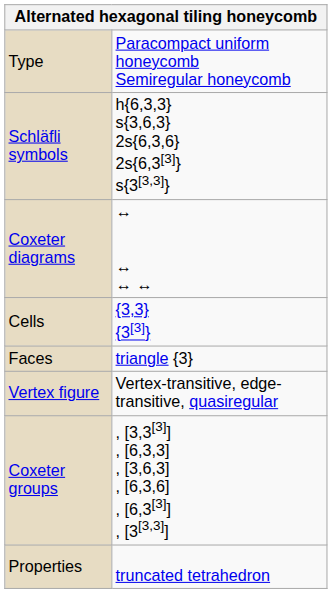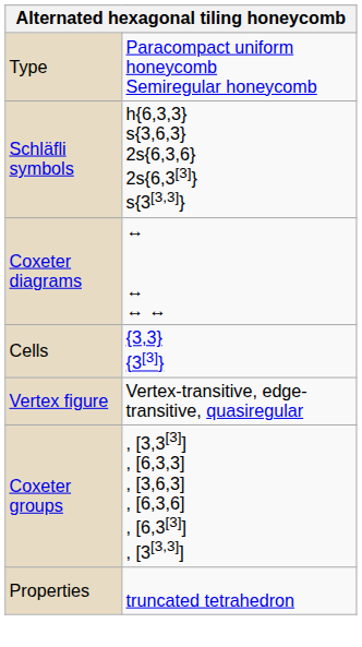 <table class="wikitable" align="right" style="margin-left:10px" width="320">
 <tr>
 <th bgcolor=#e7dcc3 colspan=2>Alternated hexagonal tiling honeycomb</th>
 </tr>
 <tr>
 <td bgcolor=#e7dcc3>Type</td>
 <td><a href='#'>Paracompact uniform honeycomb</a><br><a href='#'>Semiregular honeycomb</a></td>
 </tr>
 <tr>
 <td bgcolor=#e7dcc3><a href='#'>Schläfli symbols</a></td>
 <td>h{6,3,3}<br>s{3,6,3}<br>2s{6,3,6}<br>2s{6,3<sup>[3]</sup>}<br>s{3<sup>[3,3]</sup>}</td>
 </tr>
 <tr>
 <td bgcolor=#e7dcc3><a href='#'>Coxeter diagrams</a></td>
 <td> ↔ <br><br><br> ↔ <br> ↔  ↔ </td>
 </tr>
 <tr>
 <td bgcolor=#e7dcc3>Cells</td>
 <td><a href='#'>{3,3}</a> <br><a href='#'>{3<sup>[3]</sup>}</a> </td>
 </tr>
 <tr>
-<td bgcolor=#e7dcc3>Faces</td>
-<td><a href='#'>triangle</a> {3}</td>
-</tr>
-<tr>
 <td bgcolor=#e7dcc3><a href='#'>Vertex figure</a></td>
 <td>Vertex-transitive, edge-transitive, <a href='#'>quasiregular</a></td>
 </tr>
 <tr>
 <td bgcolor=#e7dcc3><a href='#'>Coxeter groups</a></td>
 <td>, [3,3<sup>[3]</sup>]<br>, [6,3,3]<br>, [3,6,3]<br>, [6,3,6]<br>, [6,3<sup>[3]</sup>]<br>, [3<sup>[3,3]</sup>]</td>
 </tr>
 <tr>
 <td bgcolor=#e7dcc3>Properties</td>
 <td> <br><a href='#'>truncated tetrahedron</a></td>
 </tr>
 </table>
